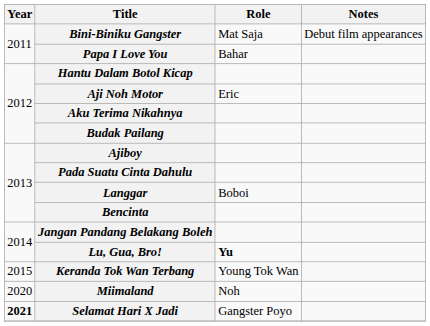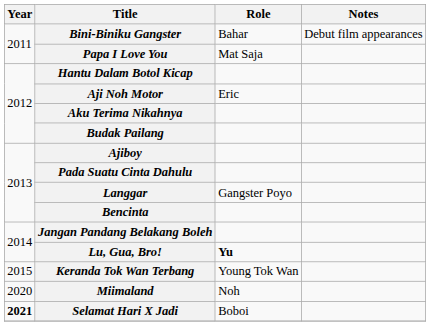 <table class="wikitable">
 <tr>
 <th>Year</th>
 <th>Title</th>
 <th>Role</th>
 <th>Notes</th>
 </tr>
 <tr>
 <td rowspan="2">2011</td>
 <th><em>Bini-Biniku Gangster</em></th>
-<td>Mat Saja</td>
+<td>Bahar</td>
 <td>Debut film appearances</td>
 </tr>
 <tr>
 <th><em>Papa I Love You</em></th>
-<td>Bahar</td>
+<td>Mat Saja</td>
 <td></td>
 </tr>
 <tr>
 <td rowspan="4">2012</td>
 <th><em>Hantu Dalam Botol Kicap</em></th>
 <td></td>
 <td></td>
 </tr>
 <tr>
 <th><em>Aji Noh Motor</em></th>
 <td>Eric</td>
 <td></td>
 </tr>
 <tr>
 <th><em>Aku Terima Nikahnya</em></th>
 <td></td>
 <td></td>
 </tr>
 <tr>
 <th><em>Budak Pailang</em></th>
 <td></td>
 <td></td>
 </tr>
 <tr>
 <td rowspan="4">2013</td>
 <th><em>Ajiboy</em></th>
 <td></td>
 <td></td>
 </tr>
 <tr>
 <th><em>Pada Suatu Cinta Dahulu</em></th>
 <td></td>
 <td></td>
 </tr>
 <tr>
 <th><em>Langgar</em></th>
-<td>Boboi</td>
+<td>Gangster Poyo</td>
 <td></td>
 </tr>
 <tr>
 <th><em>Bencinta</em></th>
 <td></td>
 <td></td>
 </tr>
 <tr>
 <td rowspan="2">2014</td>
 <th><em>Jangan Pandang Belakang Boleh</em></th>
 <td></td>
 <td></td>
 </tr>
 <tr>
 <th><em>Lu, Gua, Bro!</em></th>
 <td><strong>Yu</strong></td>
 <td></td>
 </tr>
 <tr>
 <td>2015</td>
 <th><em>Keranda Tok Wan Terbang</em></th>
 <td>Young Tok Wan</td>
 <td></td>
 </tr>
 <tr>
 <td>2020</td>
 <th><em>Miimaland</em></th>
 <td>Noh</td>
 <td></td>
 </tr>
 <tr>
 <td><strong>2021</strong></td>
 <th><em>Selamat Hari X Jadi</em></th>
-<td>Gangster Poyo</td>
+<td>Boboi</td>
 <td></td>
 </tr>
 <tr>
 </tr>
 </table>
